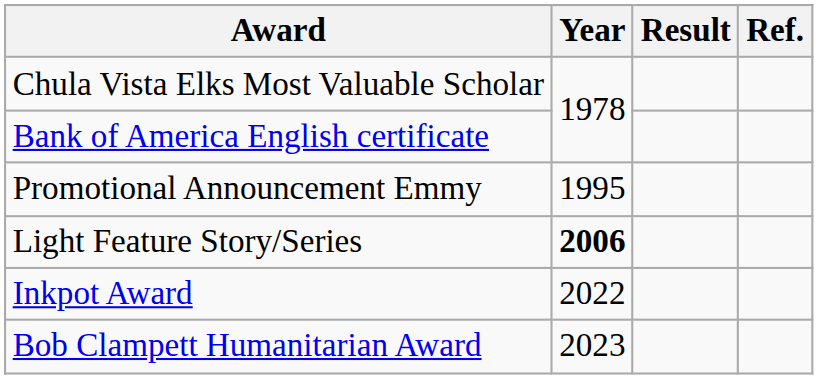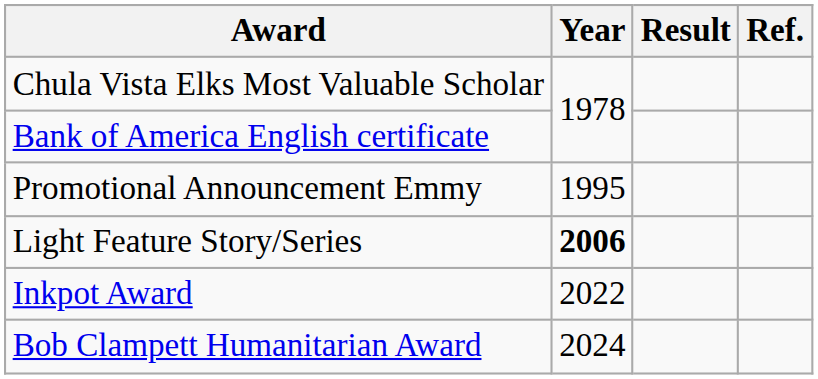 <table class="wikitable">
 <tr>
 <th>Award</th>
 <th>Year</th>
 <th>Result</th>
 <th>Ref.</th>
 </tr>
 <tr>
 <td>Chula Vista Elks Most Valuable Scholar</td>
 <td rowspan="2">1978</td>
 <td></td>
 <td></td>
 </tr>
 <tr>
 <td><a href='#'>Bank of America English certificate</a></td>
 <td></td>
 <td></td>
 </tr>
 <tr>
 <td>Promotional Announcement Emmy</td>
 <td>1995</td>
 <td></td>
 <td></td>
 </tr>
 <tr>
 <td>Light Feature Story/Series</td>
 <td><strong>2006</strong></td>
 <td></td>
 <td></td>
 </tr>
 <tr>
 <td><a href='#'>Inkpot Award</a></td>
 <td>2022</td>
 <td></td>
 <td></td>
 </tr>
 <tr>
 <td><a href='#'>Bob Clampett Humanitarian Award</a></td>
-<td>2023</td>
+<td>2024</td>
 <td></td>
 <td></td>
 </tr>
 </table>
